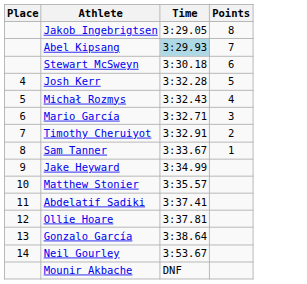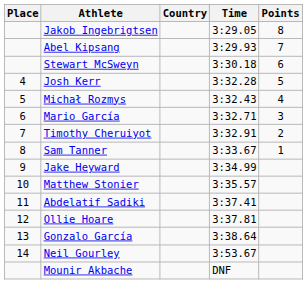 <table class="wikitable">
 <tr>
 <th>Place</th>
 <th>Athlete</th>
+<th>Country</th>
 <th>Time</th>
 <th>Points</th>
 </tr>
 <tr>
 <td align=center></td>
 <td><a href='#'>Jakob Ingebrigtsen</a></td>
+<td></td>
 <td>3:29.05</td>
 <td align=center>8</td>
 </tr>
 <tr>
 <td align=center></td>
 <td><a href='#'>Abel Kipsang</a></td>
-<td style="background: lightblue;">3:29.93</td>
+<td></td>
+<td>3:29.93</td>
 <td align=center>7</td>
 </tr>
 <tr>
 <td align=center></td>
 <td><a href='#'>Stewart McSweyn</a></td>
+<td></td>
 <td>3:30.18</td>
 <td align=center>6</td>
 </tr>
 <tr>
 <td align=center>4</td>
 <td><a href='#'>Josh Kerr</a></td>
+<td></td>
 <td>3:32.28</td>
 <td align=center>5</td>
 </tr>
 <tr>
 <td align=center>5</td>
 <td><a href='#'>Michał Rozmys</a></td>
+<td></td>
 <td>3:32.43</td>
 <td align=center>4</td>
 </tr>
 <tr>
 <td align=center>6</td>
 <td><a href='#'>Mario García</a></td>
+<td></td>
 <td>3:32.71</td>
 <td align=center>3</td>
 </tr>
 <tr>
 <td align=center>7</td>
 <td><a href='#'>Timothy Cheruiyot</a></td>
+<td></td>
 <td>3:32.91</td>
 <td align=center>2</td>
 </tr>
 <tr>
 <td align=center>8</td>
 <td><a href='#'>Sam Tanner</a></td>
+<td></td>
 <td>3:33.67</td>
 <td align=center>1</td>
 </tr>
 <tr>
 <td align=center>9</td>
 <td><a href='#'>Jake Heyward</a></td>
+<td></td>
 <td>3:34.99</td>
 <td align=center></td>
 </tr>
 <tr>
 <td align=center>10</td>
 <td><a href='#'>Matthew Stonier</a></td>
+<td></td>
 <td>3:35.57</td>
 <td align=center></td>
 </tr>
 <tr>
 <td align=center>11</td>
 <td><a href='#'>Abdelatif Sadiki</a></td>
+<td></td>
 <td>3:37.41</td>
 <td align=center></td>
 </tr>
 <tr>
 <td align=center>12</td>
 <td><a href='#'>Ollie Hoare</a></td>
+<td></td>
 <td>3:37.81</td>
 <td align=center></td>
 </tr>
 <tr>
 <td align=center>13</td>
 <td><a href='#'>Gonzalo García</a></td>
+<td></td>
 <td>3:38.64</td>
 <td align=center></td>
 </tr>
 <tr>
 <td align=center>14</td>
 <td><a href='#'>Neil Gourley</a></td>
+<td></td>
 <td>3:53.67</td>
 <td align=center></td>
 </tr>
 <tr>
 <td align=center></td>
 <td><a href='#'>Mounir Akbache</a></td>
+<td></td>
 <td>DNF</td>
 <td align=center></td>
 </tr>
 </table>
